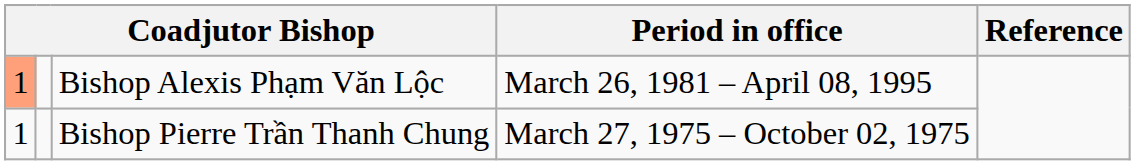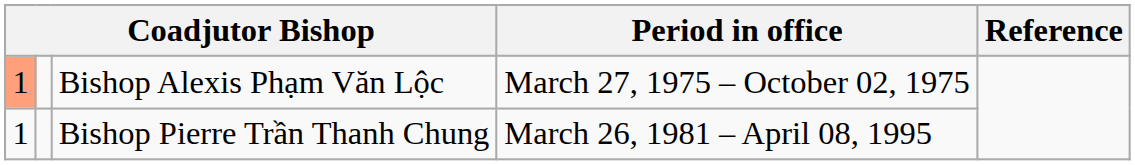 <table class="wikitable">
 <tr>
 <th colspan="3">Coadjutor Bishop</th>
 <th>Period in office</th>
 <th>Reference</th>
 </tr>
 <tr>
 <td style="background: lightsalmon;">1</td>
 <td></td>
 <td>Bishop Alexis Phạm Văn Lộc</td>
-<td>March 26, 1981 – April 08, 1995</td>
+<td>March 27, 1975 – October 02, 1975</td>
 <td rowspan=2></td>
 </tr>
 <tr>
 <td>1</td>
 <td></td>
 <td>Bishop Pierre Trần Thanh Chung</td>
-<td>March 27, 1975 – October 02, 1975</td>
+<td>March 26, 1981 – April 08, 1995</td>
 </tr>
 </table>
